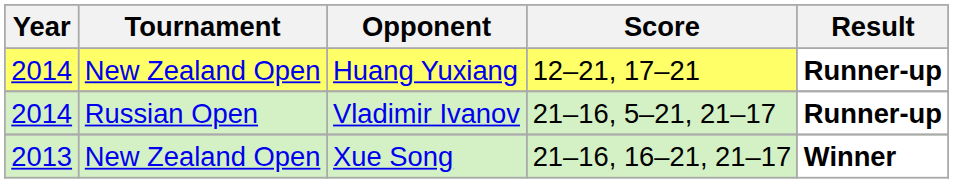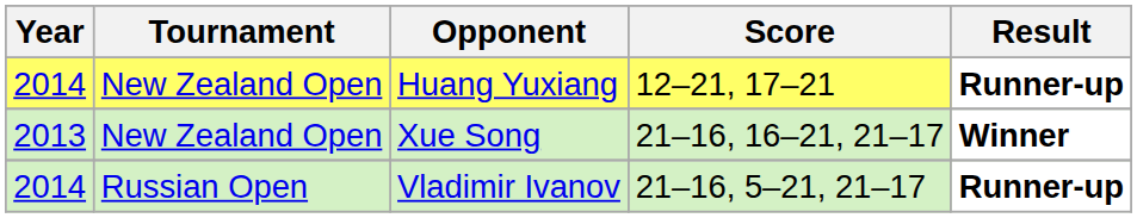 <table class="sortable wikitable" style="font-size: 95%;">
 <tr>
 <th>Year</th>
 <th>Tournament</th>
 <th>Opponent</th>
 <th>Score</th>
 <th>Result</th>
 </tr>
 <tr style="background:#FFFF67">
 <td align="center"><a href='#'>2014</a></td>
 <td align="left"><a href='#'>New Zealand Open</a></td>
 <td align="left"> <a href='#'>Huang Yuxiang</a></td>
 <td align="left">12–21, 17–21</td>
 <td style="text-align:left; background:white"> <strong>Runner-up</strong></td>
 </tr>
 <tr>
 </tr>
 <tr style="background:#D4F1C5">
+<td align="center"><a href='#'>2013</a></td>
+<td align="left"><a href='#'>New Zealand Open</a></td>
+<td align="left"> <a href='#'>Xue Song</a></td>
+<td align="left">21–16, 16–21, 21–17</td>
+<td style="text-align:left; background:white"> <strong>Winner</strong></td>
+</tr>
+<tr>
+</tr>
+<tr style="background:#D4F1C5">
 <td align="center"><a href='#'>2014</a></td>
 <td align="left"><a href='#'>Russian Open</a></td>
 <td align="left"> <a href='#'>Vladimir Ivanov</a></td>
 <td align="left">21–16, 5–21, 21–17</td>
 <td style="text-align:left; background:white"> <strong>Runner-up</strong></td>
 </tr>
-<tr>
-</tr>
-<tr style="background:#D4F1C5">
-<td align="center"><a href='#'>2013</a></td>
-<td align="left"><a href='#'>New Zealand Open</a></td>
-<td align="left"> <a href='#'>Xue Song</a></td>
-<td align="left">21–16, 16–21, 21–17</td>
-<td style="text-align:left; background:white"> <strong>Winner</strong></td>
-</tr>
 </table>
